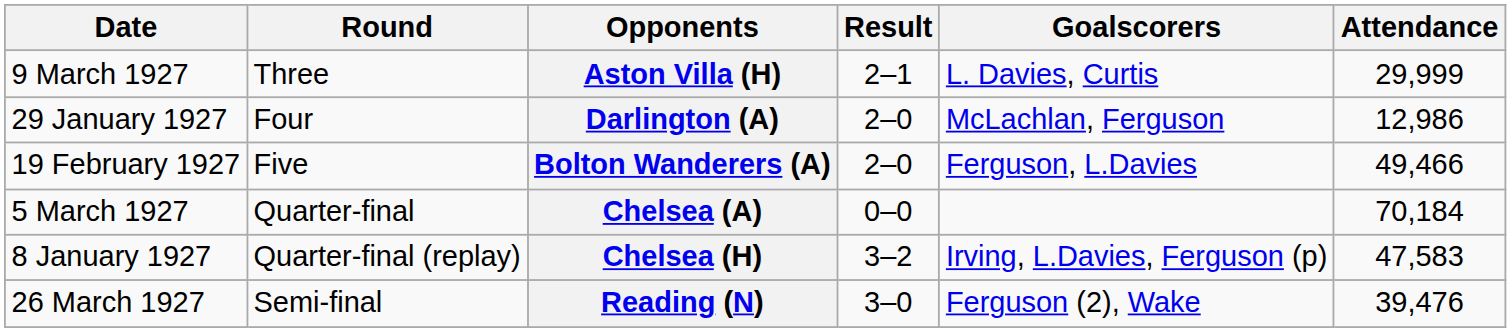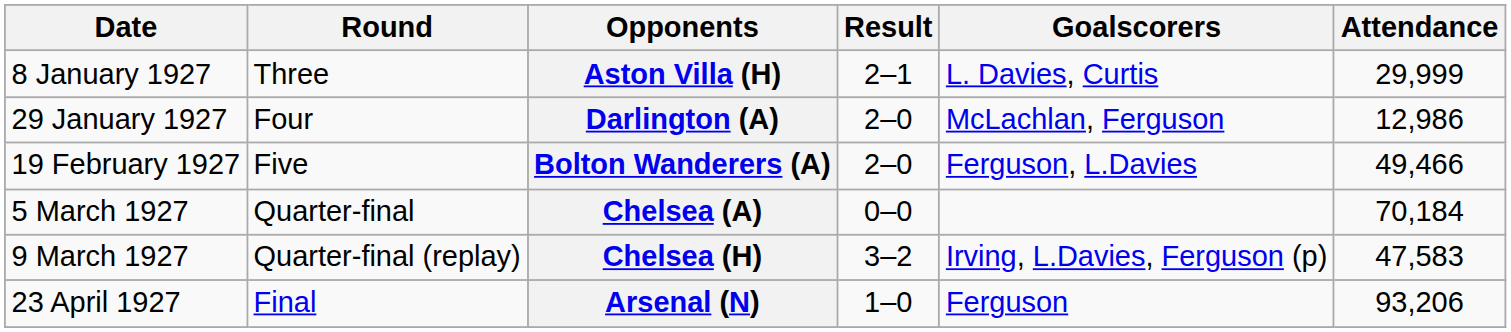 <table class="wikitable plainrowheaders sortable">
 <tr>
 <th scope=col>Date</th>
 <th scope=col>Round</th>
 <th scope=col>Opponents</th>
 <th scope=col>Result</th>
 <th scope=col class=unsortable>Goalscorers</th>
 <th scope=col>Attendance</th>
 </tr>
 <tr>
-<td>9 March 1927</td>
+<td>8 January 1927</td>
 <td>Three</td>
 <th scope=row><a href='#'>Aston Villa</a> (H)</th>
 <td align=center>2–1</td>
 <td><a href='#'>L. Davies</a>, <a href='#'>Curtis</a></td>
 <td align=center>29,999</td>
 </tr>
 <tr>
 <td>29 January 1927</td>
 <td>Four</td>
 <th scope=row><a href='#'>Darlington</a> (A)</th>
 <td align=center>2–0</td>
 <td><a href='#'>McLachlan</a>, <a href='#'>Ferguson</a></td>
 <td align=center>12,986</td>
 </tr>
 <tr>
 <td>19 February 1927</td>
 <td>Five</td>
 <th scope=row><a href='#'>Bolton Wanderers</a> (A)</th>
 <td align=center>2–0</td>
 <td><a href='#'>Ferguson</a>, <a href='#'>L.Davies</a></td>
 <td align=center>49,466</td>
 </tr>
 <tr>
 <td>5 March 1927</td>
 <td>Quarter-final</td>
 <th scope=row><a href='#'>Chelsea</a> (A)</th>
 <td align=center>0–0</td>
 <td></td>
 <td align=center>70,184</td>
 </tr>
 <tr>
-<td>8 January 1927</td>
+<td>9 March 1927</td>
 <td>Quarter-final (replay)</td>
 <th scope=row><a href='#'>Chelsea</a> (H)</th>
 <td align=center>3–2</td>
 <td><a href='#'>Irving</a>, <a href='#'>L.Davies</a>, <a href='#'>Ferguson</a> (p)</td>
 <td align=center>47,583</td>
 </tr>
 <tr>
-<td>26 March 1927</td>
-<td>Semi-final</td>
-<th scope=row><a href='#'>Reading</a> (<a href='#'>N</a>)</th>
-<td align=center>3–0</td>
-<td><a href='#'>Ferguson</a> (2), <a href='#'>Wake</a></td>
-<td align=center>39,476</td>
+<td>23 April 1927</td>
+<td><a href='#'>Final</a></td>
+<th scope=row><a href='#'>Arsenal</a> (<a href='#'>N</a>)</th>
+<td align=center>1–0</td>
+<td><a href='#'>Ferguson</a></td>
+<td align=center>93,206</td>
 </tr>
 </table>
